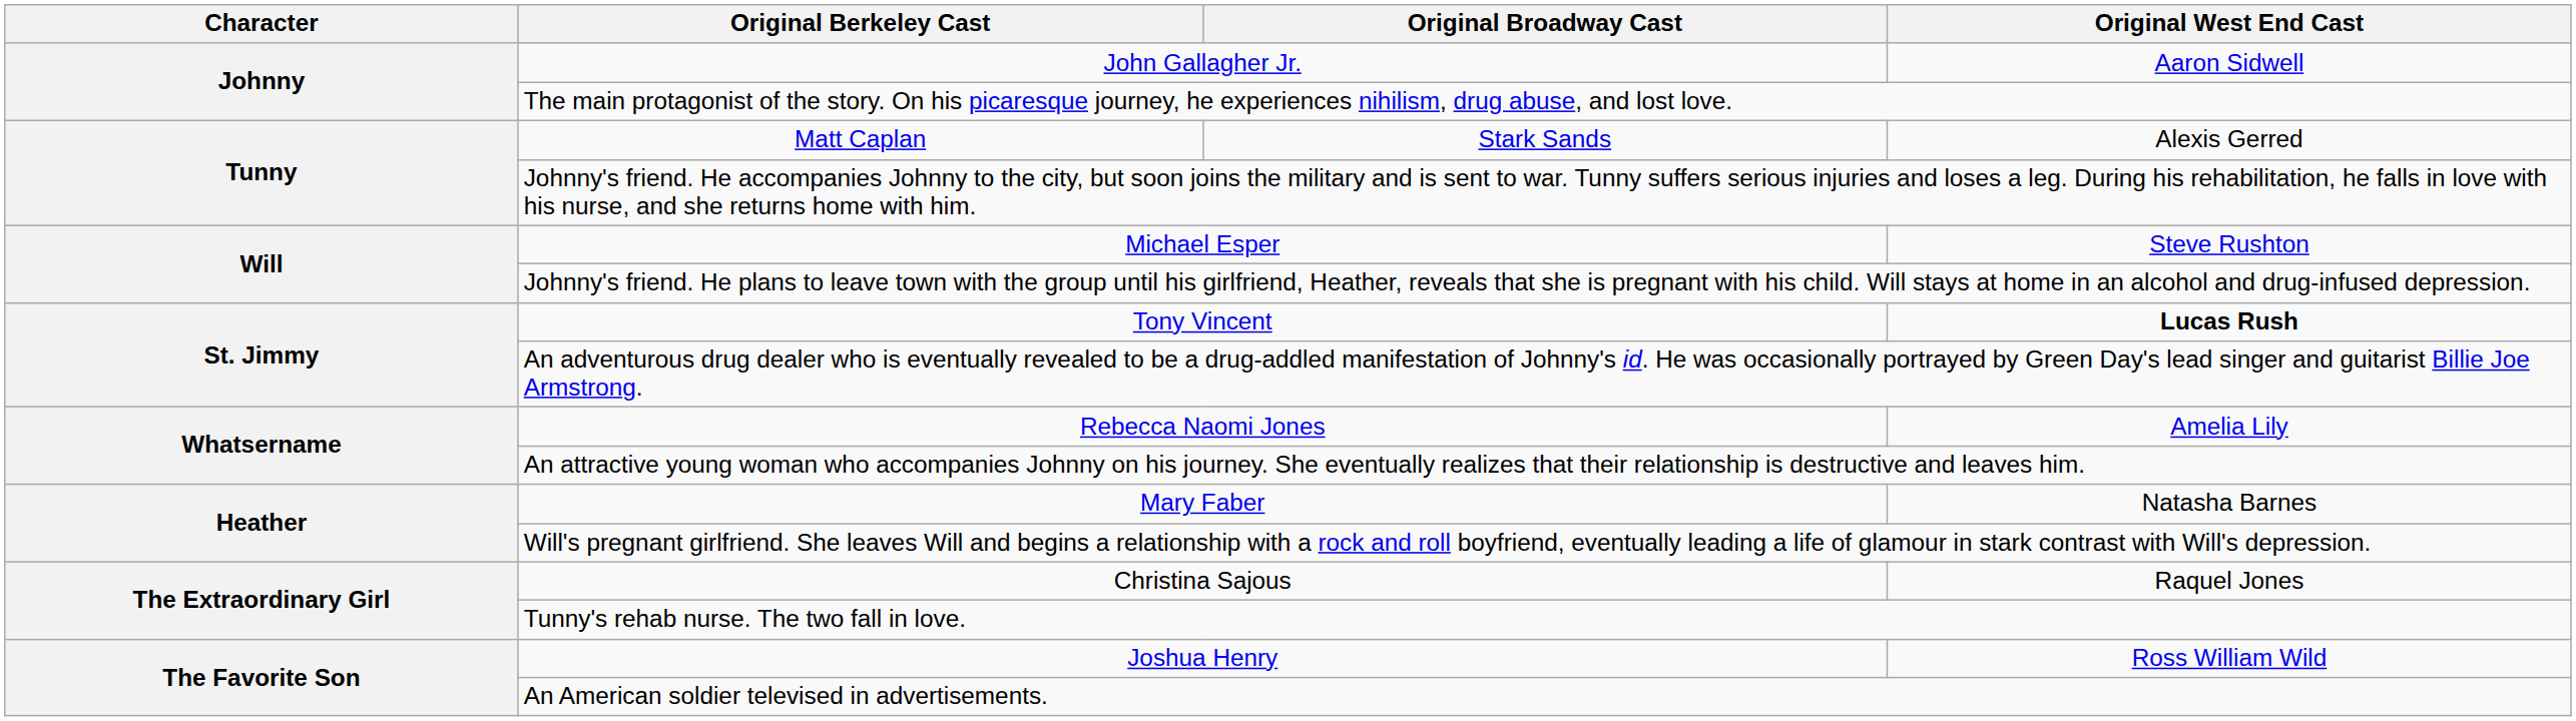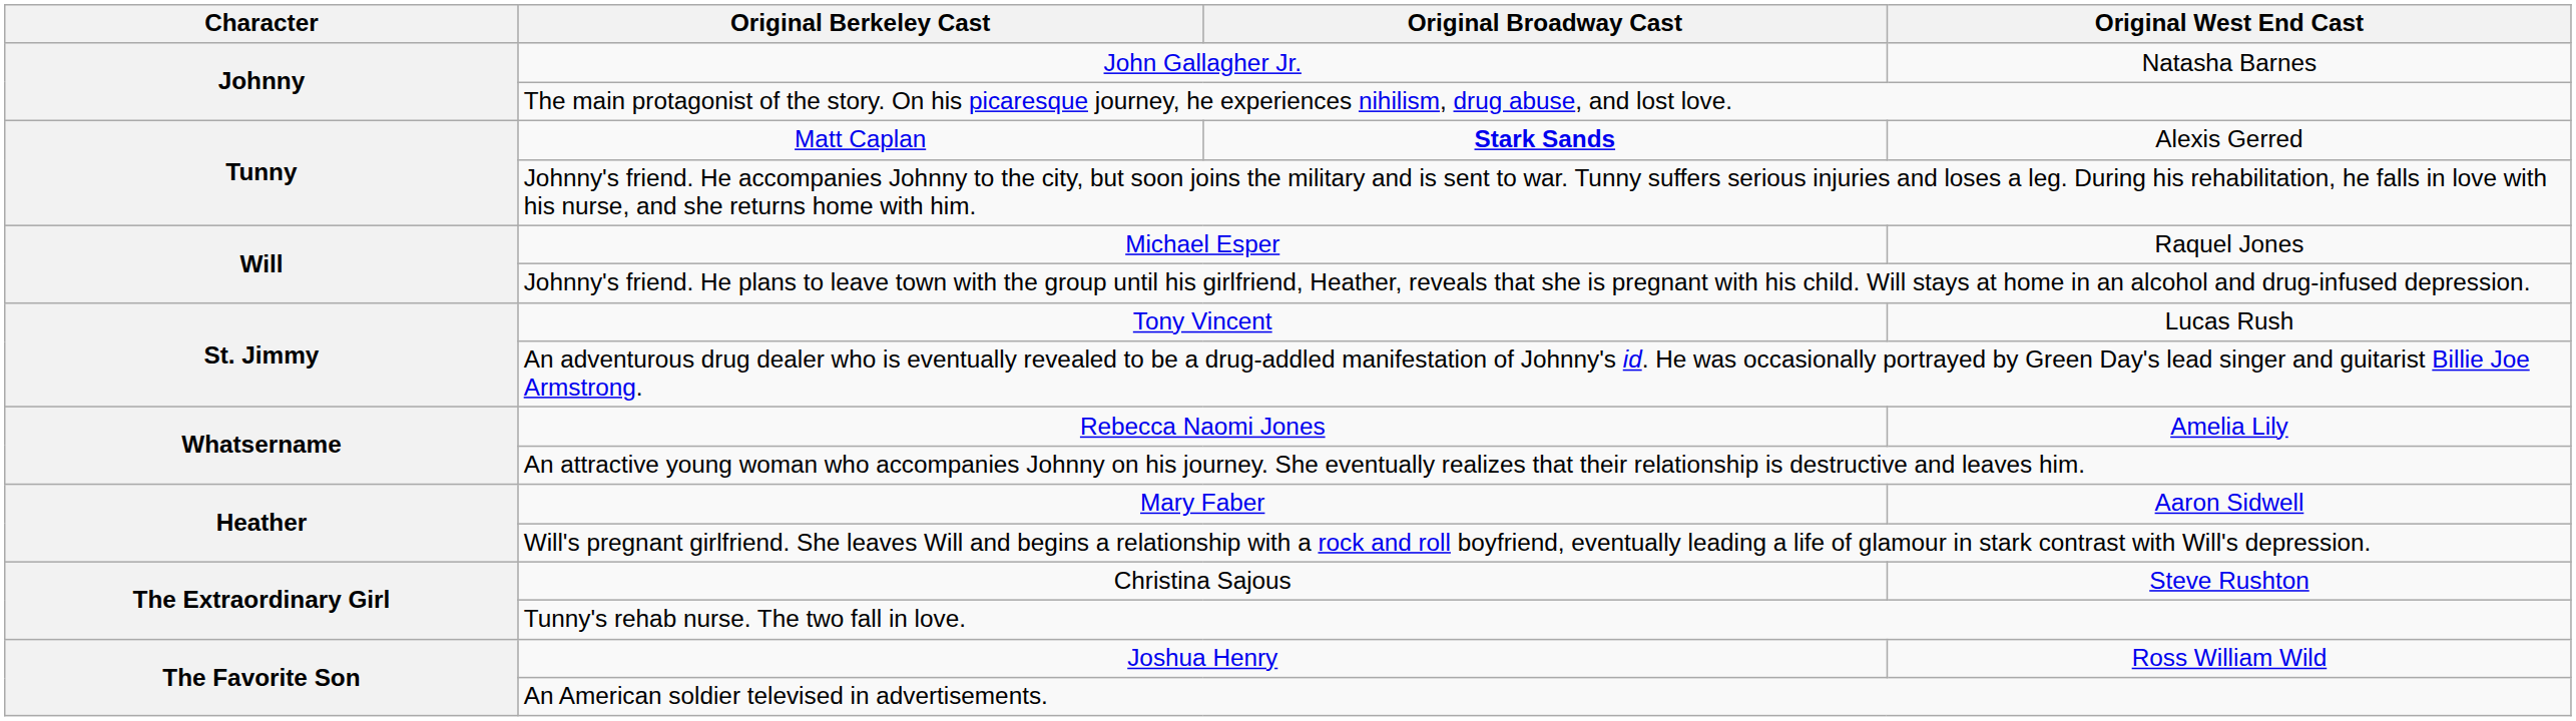 <table class="wikitable" style="width:85%;">
 <tr>
 <th style="width:15%;">Character</th>
 <th style="width:20%;">Original Berkeley Cast</th>
 <th style="width:20%;">Original Broadway Cast</th>
 <th style="width:20%;">Original West End Cast</th>
 </tr>
 <tr>
 <th rowspan="2">Johnny</th>
 <td colspan="2" style="text-align:center;"><a href='#'>John Gallagher Jr.</a></td>
-<td style="text-align:center;"><a href='#'>Aaron Sidwell</a></td>
+<td style="text-align:center;">Natasha Barnes</td>
 </tr>
 <tr>
 <td colspan="8">The main protagonist of the story. On his <a href='#'>picaresque</a> journey, he experiences <a href='#'>nihilism</a>, <a href='#'>drug abuse</a>, and lost love.</td>
 </tr>
 <tr>
 <th rowspan="2">Tunny</th>
 <td style="text-align:center;"><a href='#'>Matt Caplan</a></td>
-<td style="text-align:center;"><a href='#'>Stark Sands</a></td>
+<td style="text-align:center;"><strong><a href='#'>Stark Sands</a></strong></td>
 <td style="text-align:center;">Alexis Gerred</td>
 </tr>
 <tr>
 <td colspan="8">Johnny's friend. He accompanies Johnny to the city, but soon joins the military and is sent to war. Tunny suffers serious injuries and loses a leg. During his rehabilitation, he falls in love with his nurse, and she returns home with him.</td>
 </tr>
 <tr>
 <th rowspan="2">Will</th>
 <td colspan="2" style="text-align:center;"><a href='#'>Michael Esper</a></td>
-<td style="text-align:center;"><a href='#'>Steve Rushton</a></td>
+<td style="text-align:center;">Raquel Jones</td>
 </tr>
 <tr>
 <td colspan="8">Johnny's friend. He plans to leave town with the group until his girlfriend, Heather, reveals that she is pregnant with his child. Will stays at home in an alcohol and drug-infused depression.</td>
 </tr>
 <tr>
 <th rowspan="2">St. Jimmy</th>
 <td colspan="2" style="text-align:center;"><a href='#'>Tony Vincent</a></td>
-<td style="text-align:center;"><strong>Lucas Rush</strong></td>
+<td style="text-align:center;">Lucas Rush</td>
 </tr>
 <tr>
 <td colspan="8">An adventurous drug dealer who is eventually revealed to be a drug-addled manifestation of Johnny's <em><a href='#'>id</a></em>. He was occasionally portrayed by Green Day's lead singer and guitarist <a href='#'>Billie Joe Armstrong</a>.</td>
 </tr>
 <tr>
 <th rowspan="2">Whatsername</th>
 <td colspan="2" style="text-align:center;"><a href='#'>Rebecca Naomi Jones</a></td>
 <td style="text-align:center;"><a href='#'>Amelia Lily</a></td>
 </tr>
 <tr>
 <td colspan="8">An attractive young woman who accompanies Johnny on his journey. She eventually realizes that their relationship is destructive and leaves him.</td>
 </tr>
 <tr>
 <th rowspan="2">Heather</th>
 <td colspan="2" style="text-align:center;"><a href='#'>Mary Faber</a></td>
-<td style="text-align:center;">Natasha Barnes</td>
+<td style="text-align:center;"><a href='#'>Aaron Sidwell</a></td>
 </tr>
 <tr>
 <td colspan="8">Will's pregnant girlfriend. She leaves Will and begins a relationship with a <a href='#'>rock and roll</a> boyfriend, eventually leading a life of glamour in stark contrast with Will's depression.</td>
 </tr>
 <tr>
 <th rowspan="2">The Extraordinary Girl</th>
 <td colspan="2" style="text-align:center;">Christina Sajous</td>
-<td style="text-align:center;">Raquel Jones</td>
+<td style="text-align:center;"><a href='#'>Steve Rushton</a></td>
 </tr>
 <tr>
 <td colspan="8">Tunny's rehab nurse. The two fall in love.</td>
 </tr>
 <tr>
 <th rowspan=2>The Favorite Son</th>
 <td colspan=2 style="text-align:center;"><a href='#'>Joshua Henry</a></td>
 <td style="text-align:center;"><a href='#'>Ross William Wild</a></td>
 </tr>
 <tr>
 <td colspan=8>An American soldier televised in advertisements.</td>
 </tr>
 </table>
